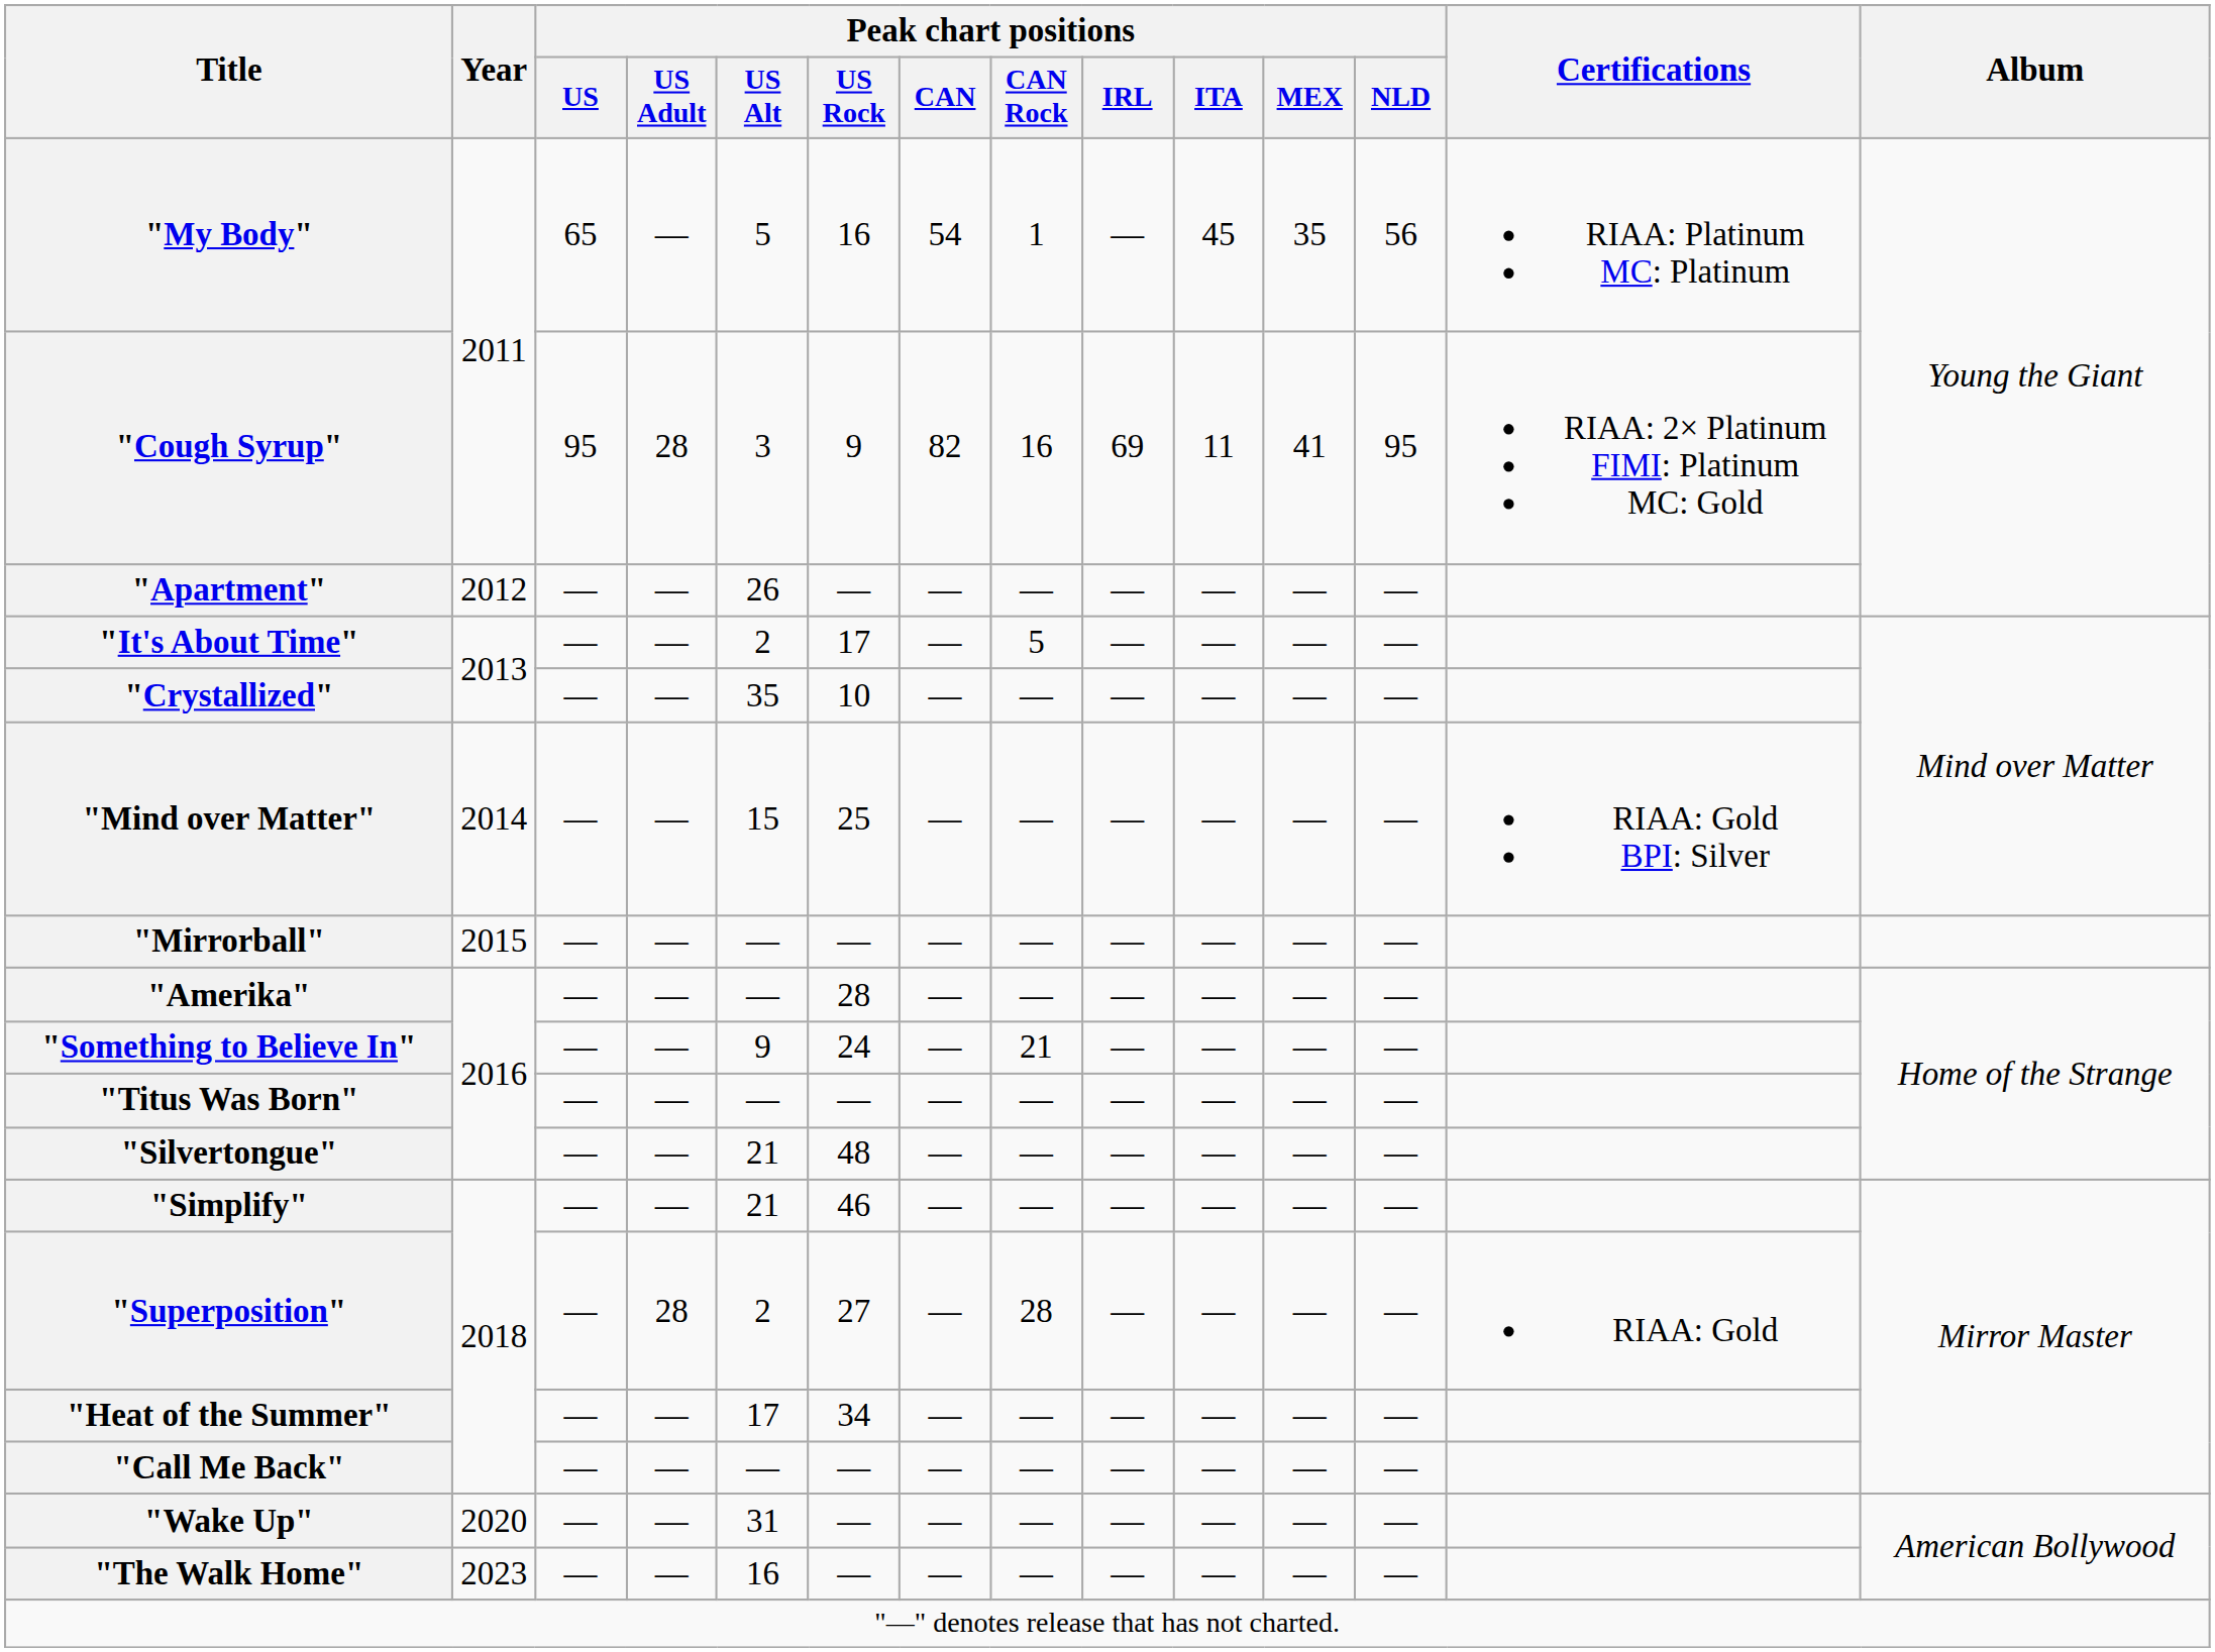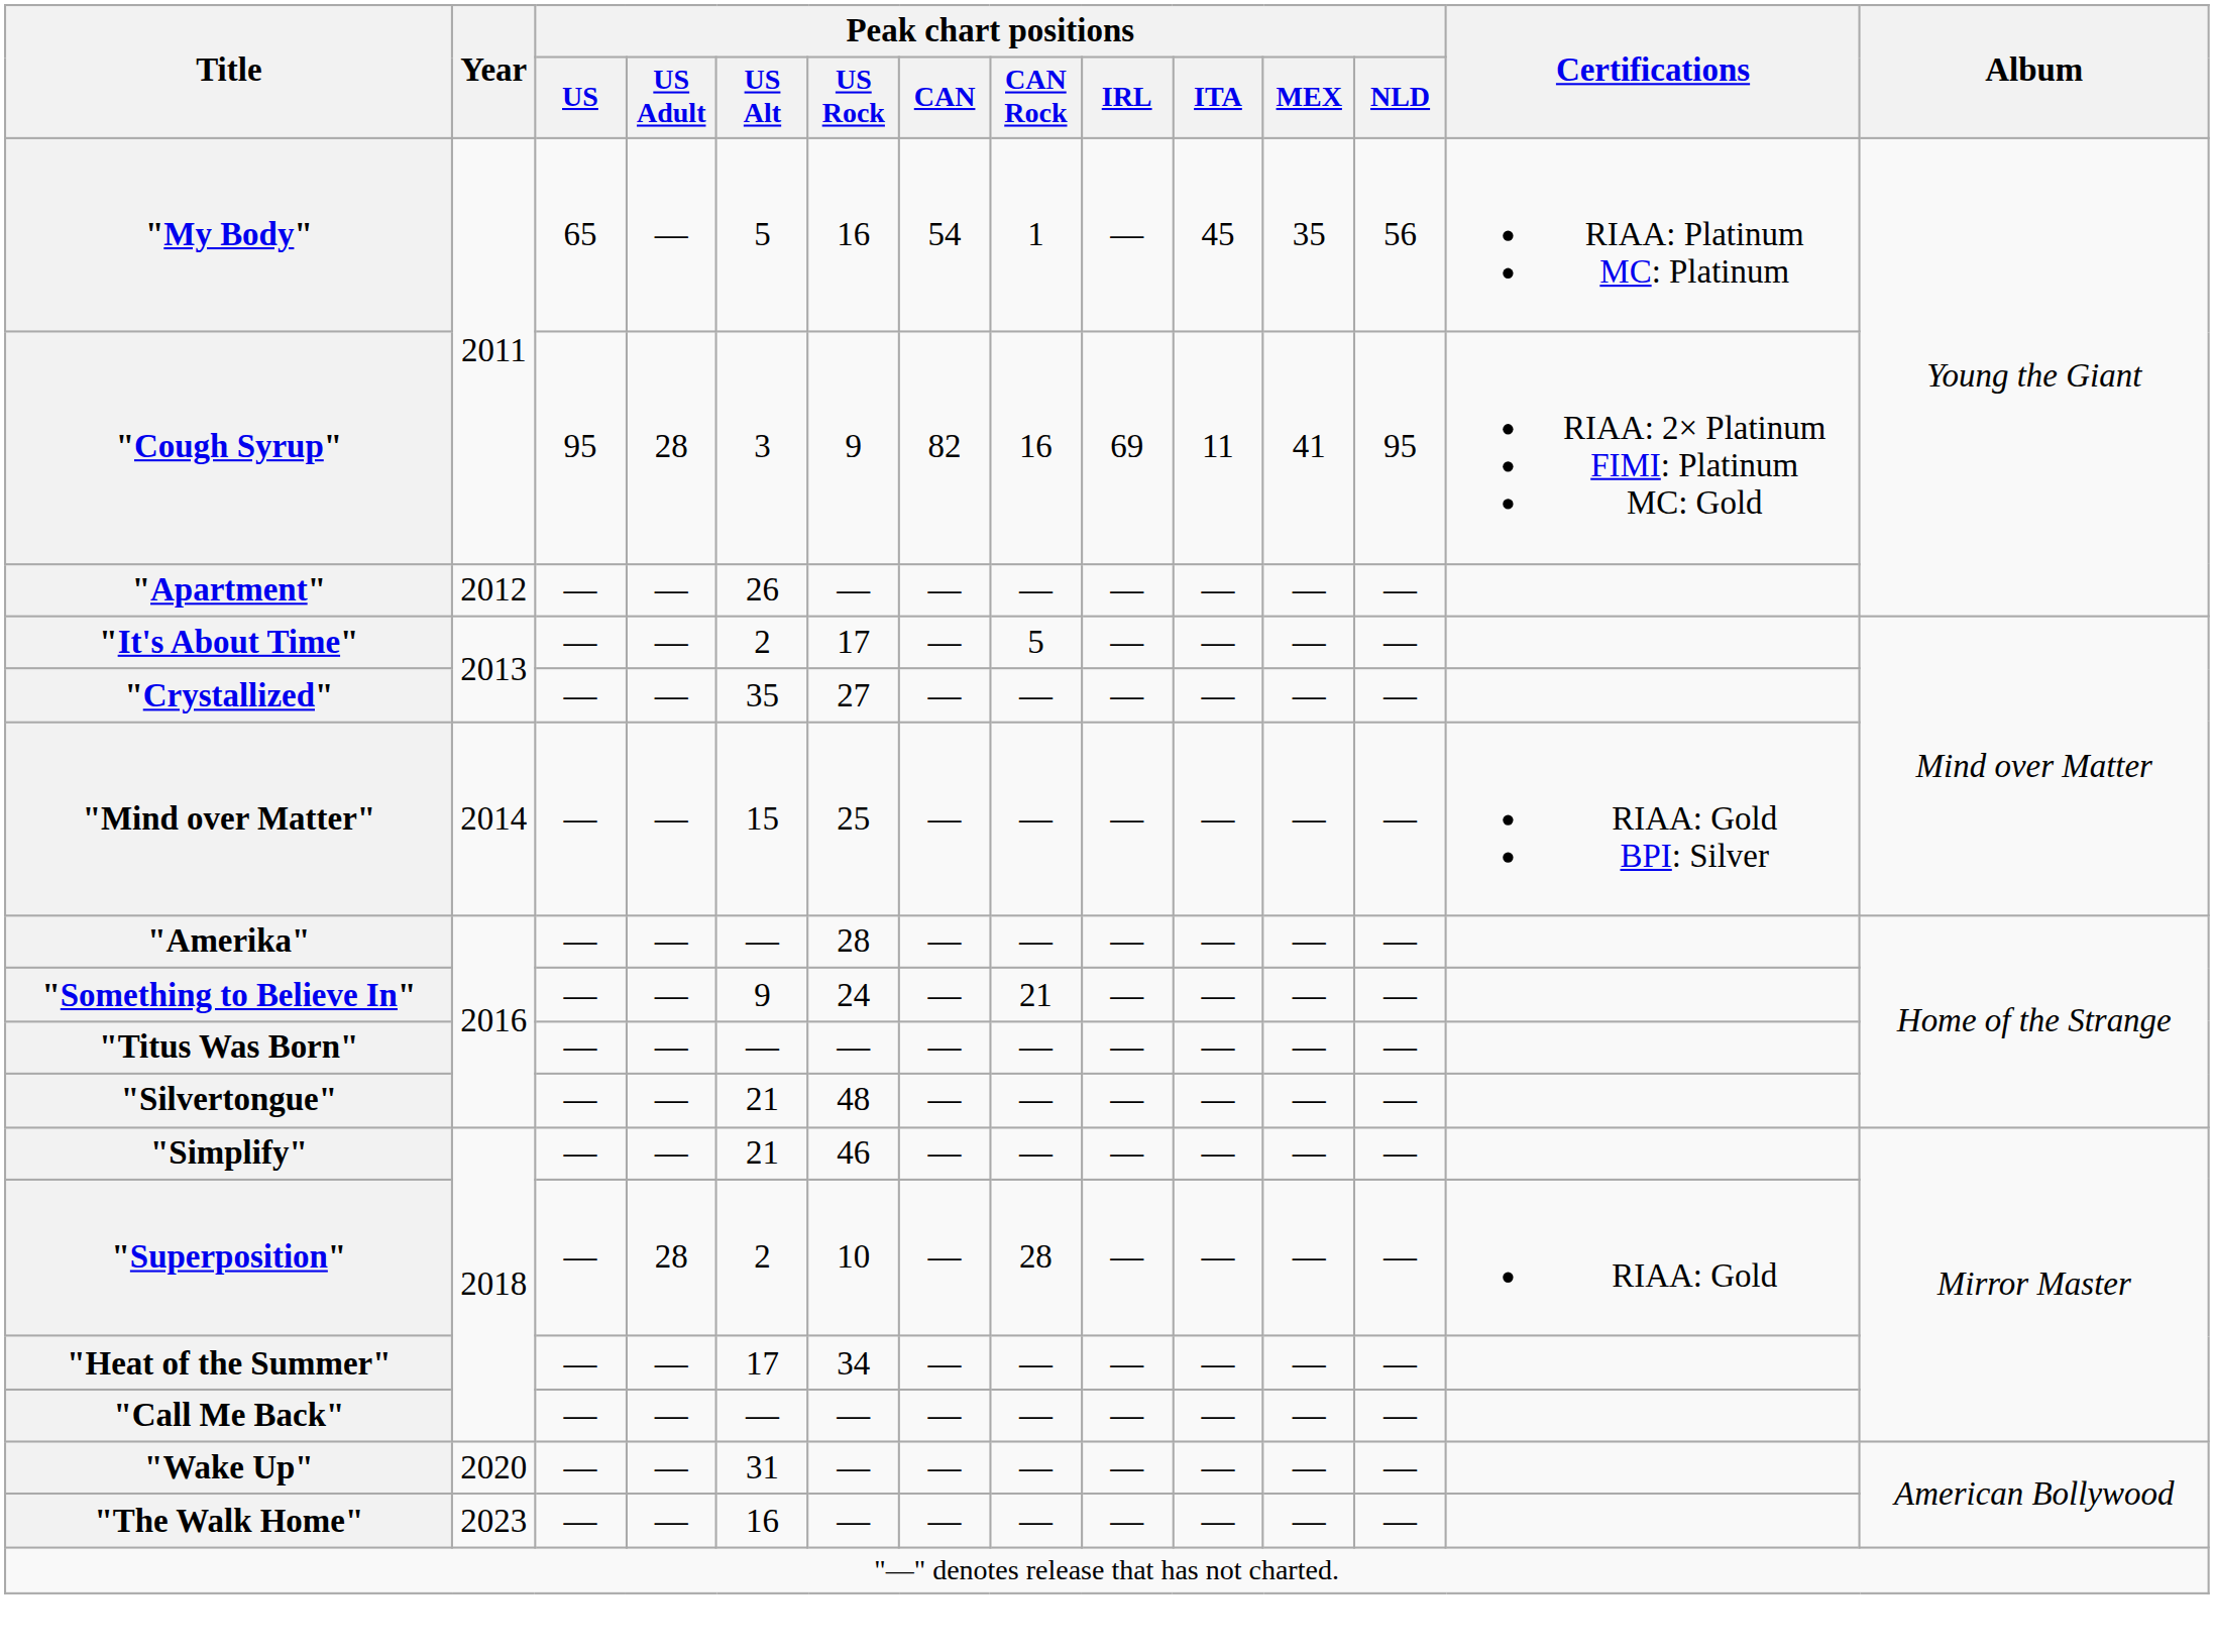 <table class="wikitable plainrowheaders" style="text-align:center;">
 <tr>
 <th scope="col" rowspan="2" style="width:13em;">Title</th>
 <th scope="col" rowspan="2" style="width:2em;">Year</th>
 <th scope="col" colspan="10">Peak chart positions</th>
 <th scope="col" rowspan="2" style="width:12em;"><a href='#'>Certifications</a></th>
 <th scope="col" rowspan="2" style="width:10em;">Album</th>
 </tr>
 <tr>
 <th style="width:2.75em;font-size:85%;"><a href='#'>US</a><br></th>
 <th style="width:2.75em;font-size:85%;"><a href='#'>US<br>Adult</a><br></th>
 <th style="width:2.75em;font-size:85%;"><a href='#'>US<br>Alt</a><br></th>
 <th style="width:2.75em;font-size:85%;"><a href='#'>US<br>Rock</a><br></th>
 <th style="width:2.75em;font-size:85%;"><a href='#'>CAN</a><br></th>
 <th style="width:2.75em;font-size:85%;"><a href='#'>CAN<br>Rock</a><br></th>
 <th style="width:2.75em;font-size:85%;"><a href='#'>IRL</a><br></th>
 <th style="width:2.75em;font-size:85%;"><a href='#'>ITA</a><br></th>
 <th style="width:2.75em;font-size:85%;"><a href='#'>MEX</a><br></th>
 <th style="width:2.75em;font-size:85%;"><a href='#'>NLD</a><br></th>
 </tr>
 <tr>
 <th scope="row">"<a href='#'>My Body</a>"</th>
 <td rowspan="2">2011</td>
 <td>65</td>
 <td>—</td>
 <td>5</td>
 <td>16</td>
 <td>54</td>
 <td>1</td>
 <td>—</td>
 <td>45</td>
 <td>35</td>
 <td>56</td>
 <td><br><ul><li>RIAA: Platinum</li><li><a href='#'>MC</a>: Platinum</li></ul></td>
 <td rowspan="3"><em>Young the Giant</em></td>
 </tr>
 <tr>
 <th scope="row">"<a href='#'>Cough Syrup</a>"</th>
 <td>95</td>
 <td>28</td>
 <td>3</td>
 <td>9</td>
 <td>82</td>
 <td>16</td>
 <td>69</td>
 <td>11</td>
 <td>41</td>
 <td>95</td>
 <td><br><ul><li>RIAA: 2× Platinum</li><li><a href='#'>FIMI</a>: Platinum</li><li>MC: Gold</li></ul></td>
 </tr>
 <tr>
 <th scope="row">"<a href='#'>Apartment</a>"</th>
 <td>2012</td>
 <td>—</td>
 <td>—</td>
 <td>26</td>
 <td>—</td>
 <td>—</td>
 <td>—</td>
 <td>—</td>
 <td>—</td>
 <td>—</td>
 <td>—</td>
 <td></td>
 </tr>
 <tr>
 <th scope="row">"<a href='#'>It's About Time</a>"</th>
 <td rowspan="2">2013</td>
 <td>—</td>
 <td>—</td>
 <td>2</td>
 <td>17</td>
 <td>—</td>
 <td>5</td>
 <td>—</td>
 <td>—</td>
 <td>—</td>
 <td>—</td>
 <td></td>
 <td rowspan="3"><em>Mind over Matter</em></td>
 </tr>
 <tr>
 <th scope="row">"<a href='#'>Crystallized</a>"</th>
 <td>—</td>
 <td>—</td>
 <td>35</td>
-<td>10</td>
+<td>27</td>
 <td>—</td>
 <td>—</td>
 <td>—</td>
 <td>—</td>
 <td>—</td>
 <td>—</td>
 <td></td>
 </tr>
 <tr>
 <th scope="row">"Mind over Matter"</th>
 <td>2014</td>
 <td>—</td>
 <td>—</td>
 <td>15</td>
 <td>25</td>
 <td>—</td>
 <td>—</td>
 <td>—</td>
 <td>—</td>
 <td>—</td>
 <td>—</td>
 <td><br><ul><li>RIAA: Gold</li><li><a href='#'>BPI</a>: Silver</li></ul></td>
-</tr>
-<tr>
-<th scope="row">"Mirrorball"</th>
-<td>2015</td>
-<td>—</td>
-<td>—</td>
-<td>—</td>
-<td>—</td>
-<td>—</td>
-<td>—</td>
-<td>—</td>
-<td>—</td>
-<td>—</td>
-<td>—</td>
-<td></td>
-<td></td>
 </tr>
 <tr>
 <th scope="row">"Amerika"</th>
 <td rowspan="4">2016</td>
 <td>—</td>
 <td>—</td>
 <td>—</td>
 <td>28</td>
 <td>—</td>
 <td>—</td>
 <td>—</td>
 <td>—</td>
 <td>—</td>
 <td>—</td>
 <td></td>
 <td rowspan="4"><em>Home of the Strange</em></td>
 </tr>
 <tr>
 <th scope="row">"<a href='#'>Something to Believe In</a>"</th>
 <td>—</td>
 <td>—</td>
 <td>9</td>
 <td>24</td>
 <td>—</td>
 <td>21</td>
 <td>—</td>
 <td>—</td>
 <td>—</td>
 <td>—</td>
 <td></td>
 </tr>
 <tr>
 <th scope="row">"Titus Was Born"</th>
 <td>—</td>
 <td>—</td>
 <td>—</td>
 <td>—</td>
 <td>—</td>
 <td>—</td>
 <td>—</td>
 <td>—</td>
 <td>—</td>
 <td>—</td>
 <td></td>
 </tr>
 <tr>
 <th scope="row">"Silvertongue"</th>
 <td>—</td>
 <td>—</td>
 <td>21</td>
 <td>48</td>
 <td>—</td>
 <td>—</td>
 <td>—</td>
 <td>—</td>
 <td>—</td>
 <td>—</td>
 <td></td>
 </tr>
 <tr>
 <th scope="row">"Simplify"</th>
 <td rowspan="4">2018</td>
 <td>—</td>
 <td>—</td>
 <td>21</td>
 <td>46</td>
 <td>—</td>
 <td>—</td>
 <td>—</td>
 <td>—</td>
 <td>—</td>
 <td>—</td>
 <td></td>
 <td rowspan="4"><em>Mirror Master</em></td>
 </tr>
 <tr>
 <th scope="row">"<a href='#'>Superposition</a>"</th>
 <td>—</td>
 <td>28</td>
 <td>2</td>
-<td>27</td>
+<td>10</td>
 <td>—</td>
 <td>28</td>
 <td>—</td>
 <td>—</td>
 <td>—</td>
 <td>—</td>
 <td><br><ul><li>RIAA: Gold</li></ul></td>
 </tr>
 <tr>
 <th scope="row">"Heat of the Summer"</th>
 <td>—</td>
 <td>—</td>
 <td>17</td>
 <td>34</td>
 <td>—</td>
 <td>—</td>
 <td>—</td>
 <td>—</td>
 <td>—</td>
 <td>—</td>
 <td></td>
 </tr>
 <tr>
 <th scope="row">"Call Me Back"</th>
 <td>—</td>
 <td>—</td>
 <td>—</td>
 <td>—</td>
 <td>—</td>
 <td>—</td>
 <td>—</td>
 <td>—</td>
 <td>—</td>
 <td>—</td>
 <td></td>
 </tr>
 <tr>
 <th scope="row">"Wake Up"</th>
 <td>2020</td>
 <td>—</td>
 <td>—</td>
 <td>31</td>
 <td>—</td>
 <td>—</td>
 <td>—</td>
 <td>—</td>
 <td>—</td>
 <td>—</td>
 <td>—</td>
 <td></td>
 <td rowspan="2"><em>American Bollywood</em></td>
 </tr>
 <tr>
 <th scope="row">"The Walk Home"</th>
 <td>2023</td>
 <td>—</td>
 <td>—</td>
 <td>16</td>
 <td>—</td>
 <td>—</td>
 <td>—</td>
 <td>—</td>
 <td>—</td>
 <td>—</td>
 <td>—</td>
 <td></td>
 </tr>
 <tr>
 <td colspan="14" style="font-size: 85%">"—" denotes release that has not charted.</td>
 </tr>
 </table>
